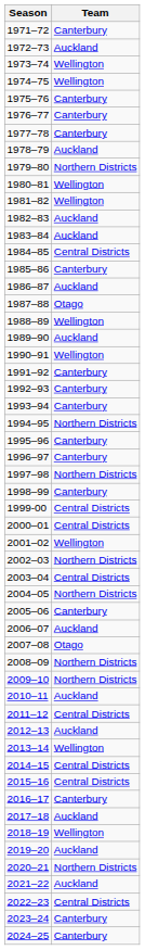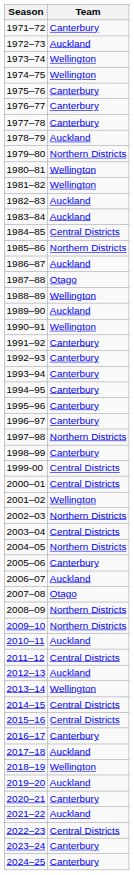 <table class="wikitable">
 <tr>
 <th>Season</th>
 <th>Team</th>
 </tr>
 <tr>
 <td>1971–72</td>
 <td><a href='#'>Canterbury</a></td>
 </tr>
 <tr>
 <td>1972–73</td>
 <td><a href='#'>Auckland</a></td>
 </tr>
 <tr>
 <td>1973–74</td>
 <td><a href='#'>Wellington</a></td>
 </tr>
 <tr>
 <td>1974–75</td>
 <td><a href='#'>Wellington</a></td>
 </tr>
 <tr>
 <td>1975–76</td>
 <td><a href='#'>Canterbury</a></td>
 </tr>
 <tr>
 <td>1976–77</td>
 <td><a href='#'>Canterbury</a></td>
 </tr>
 <tr>
 <td>1977–78</td>
 <td><a href='#'>Canterbury</a></td>
 </tr>
 <tr>
 <td>1978–79</td>
 <td><a href='#'>Auckland</a></td>
 </tr>
 <tr>
 <td>1979–80</td>
 <td><a href='#'>Northern Districts</a></td>
 </tr>
 <tr>
 <td>1980–81</td>
 <td><a href='#'>Wellington</a></td>
 </tr>
 <tr>
 <td>1981–82</td>
 <td><a href='#'>Wellington</a></td>
 </tr>
 <tr>
 <td>1982–83</td>
 <td><a href='#'>Auckland</a></td>
 </tr>
 <tr>
 <td>1983–84</td>
 <td><a href='#'>Auckland</a></td>
 </tr>
 <tr>
 <td>1984–85</td>
 <td><a href='#'>Central Districts</a></td>
 </tr>
 <tr>
 <td>1985–86</td>
-<td><a href='#'>Canterbury</a></td>
+<td><a href='#'>Northern Districts</a></td>
 </tr>
 <tr>
 <td>1986–87</td>
 <td><a href='#'>Auckland</a></td>
 </tr>
 <tr>
 <td>1987–88</td>
 <td><a href='#'>Otago</a></td>
 </tr>
 <tr>
 <td>1988–89</td>
 <td><a href='#'>Wellington</a></td>
 </tr>
 <tr>
 <td>1989–90</td>
 <td><a href='#'>Auckland</a></td>
 </tr>
 <tr>
 <td>1990–91</td>
 <td><a href='#'>Wellington</a></td>
 </tr>
 <tr>
 <td>1991–92</td>
 <td><a href='#'>Canterbury</a></td>
 </tr>
 <tr>
 <td>1992–93</td>
 <td><a href='#'>Canterbury</a></td>
 </tr>
 <tr>
 <td>1993–94</td>
 <td><a href='#'>Canterbury</a></td>
 </tr>
 <tr>
 <td>1994–95</td>
-<td><a href='#'>Northern Districts</a></td>
+<td><a href='#'>Canterbury</a></td>
 </tr>
 <tr>
 <td>1995–96</td>
 <td><a href='#'>Canterbury</a></td>
 </tr>
 <tr>
 <td>1996–97</td>
 <td><a href='#'>Canterbury</a></td>
 </tr>
 <tr>
 <td>1997–98</td>
 <td><a href='#'>Northern Districts</a></td>
 </tr>
 <tr>
 <td>1998–99</td>
 <td><a href='#'>Canterbury</a></td>
 </tr>
 <tr>
 <td>1999-00</td>
 <td><a href='#'>Central Districts</a></td>
 </tr>
 <tr>
 <td>2000–01</td>
 <td><a href='#'>Central Districts</a></td>
 </tr>
 <tr>
 <td>2001–02</td>
 <td><a href='#'>Wellington</a></td>
 </tr>
 <tr>
 <td>2002–03</td>
 <td><a href='#'>Northern Districts</a></td>
 </tr>
 <tr>
 <td>2003–04</td>
 <td><a href='#'>Central Districts</a></td>
 </tr>
 <tr>
 <td>2004–05</td>
 <td><a href='#'>Northern Districts</a></td>
 </tr>
 <tr>
 <td>2005–06</td>
 <td><a href='#'>Canterbury</a></td>
 </tr>
 <tr>
 <td>2006–07</td>
 <td><a href='#'>Auckland</a></td>
 </tr>
 <tr>
 <td>2007–08</td>
 <td><a href='#'>Otago</a></td>
 </tr>
 <tr>
 <td>2008–09</td>
 <td><a href='#'>Northern Districts</a></td>
 </tr>
 <tr>
 <td><a href='#'>2009–10</a></td>
 <td><a href='#'>Northern Districts</a></td>
 </tr>
 <tr>
 <td><a href='#'>2010–11</a></td>
 <td><a href='#'>Auckland</a></td>
 </tr>
 <tr>
 <td><a href='#'>2011–12</a></td>
 <td><a href='#'>Central Districts</a></td>
 </tr>
 <tr>
 <td><a href='#'>2012–13</a></td>
 <td><a href='#'>Auckland</a></td>
 </tr>
 <tr>
 <td><a href='#'>2013–14</a></td>
 <td><a href='#'>Wellington</a></td>
 </tr>
 <tr>
 <td><a href='#'>2014–15</a></td>
 <td><a href='#'>Central Districts</a></td>
 </tr>
 <tr>
 <td><a href='#'>2015–16</a></td>
 <td><a href='#'>Central Districts</a></td>
 </tr>
 <tr>
 <td><a href='#'>2016–17</a></td>
 <td><a href='#'>Canterbury</a></td>
 </tr>
 <tr>
 <td><a href='#'>2017–18</a></td>
 <td><a href='#'>Auckland</a></td>
 </tr>
 <tr>
 <td><a href='#'>2018–19</a></td>
 <td><a href='#'>Wellington</a></td>
 </tr>
 <tr>
 <td><a href='#'>2019–20</a></td>
 <td><a href='#'>Auckland</a></td>
 </tr>
 <tr>
 <td><a href='#'>2020–21</a></td>
-<td><a href='#'>Northern Districts</a></td>
+<td><a href='#'>Canterbury</a></td>
 </tr>
 <tr>
 <td><a href='#'>2021–22</a></td>
 <td><a href='#'>Auckland</a></td>
 </tr>
 <tr>
 <td><a href='#'>2022–23</a></td>
 <td><a href='#'>Central Districts</a></td>
 </tr>
 <tr>
 <td><a href='#'>2023–24</a></td>
 <td><a href='#'>Canterbury</a></td>
 </tr>
 <tr>
 <td><a href='#'>2024–25</a></td>
 <td><a href='#'>Canterbury</a></td>
 </tr>
 </table>
